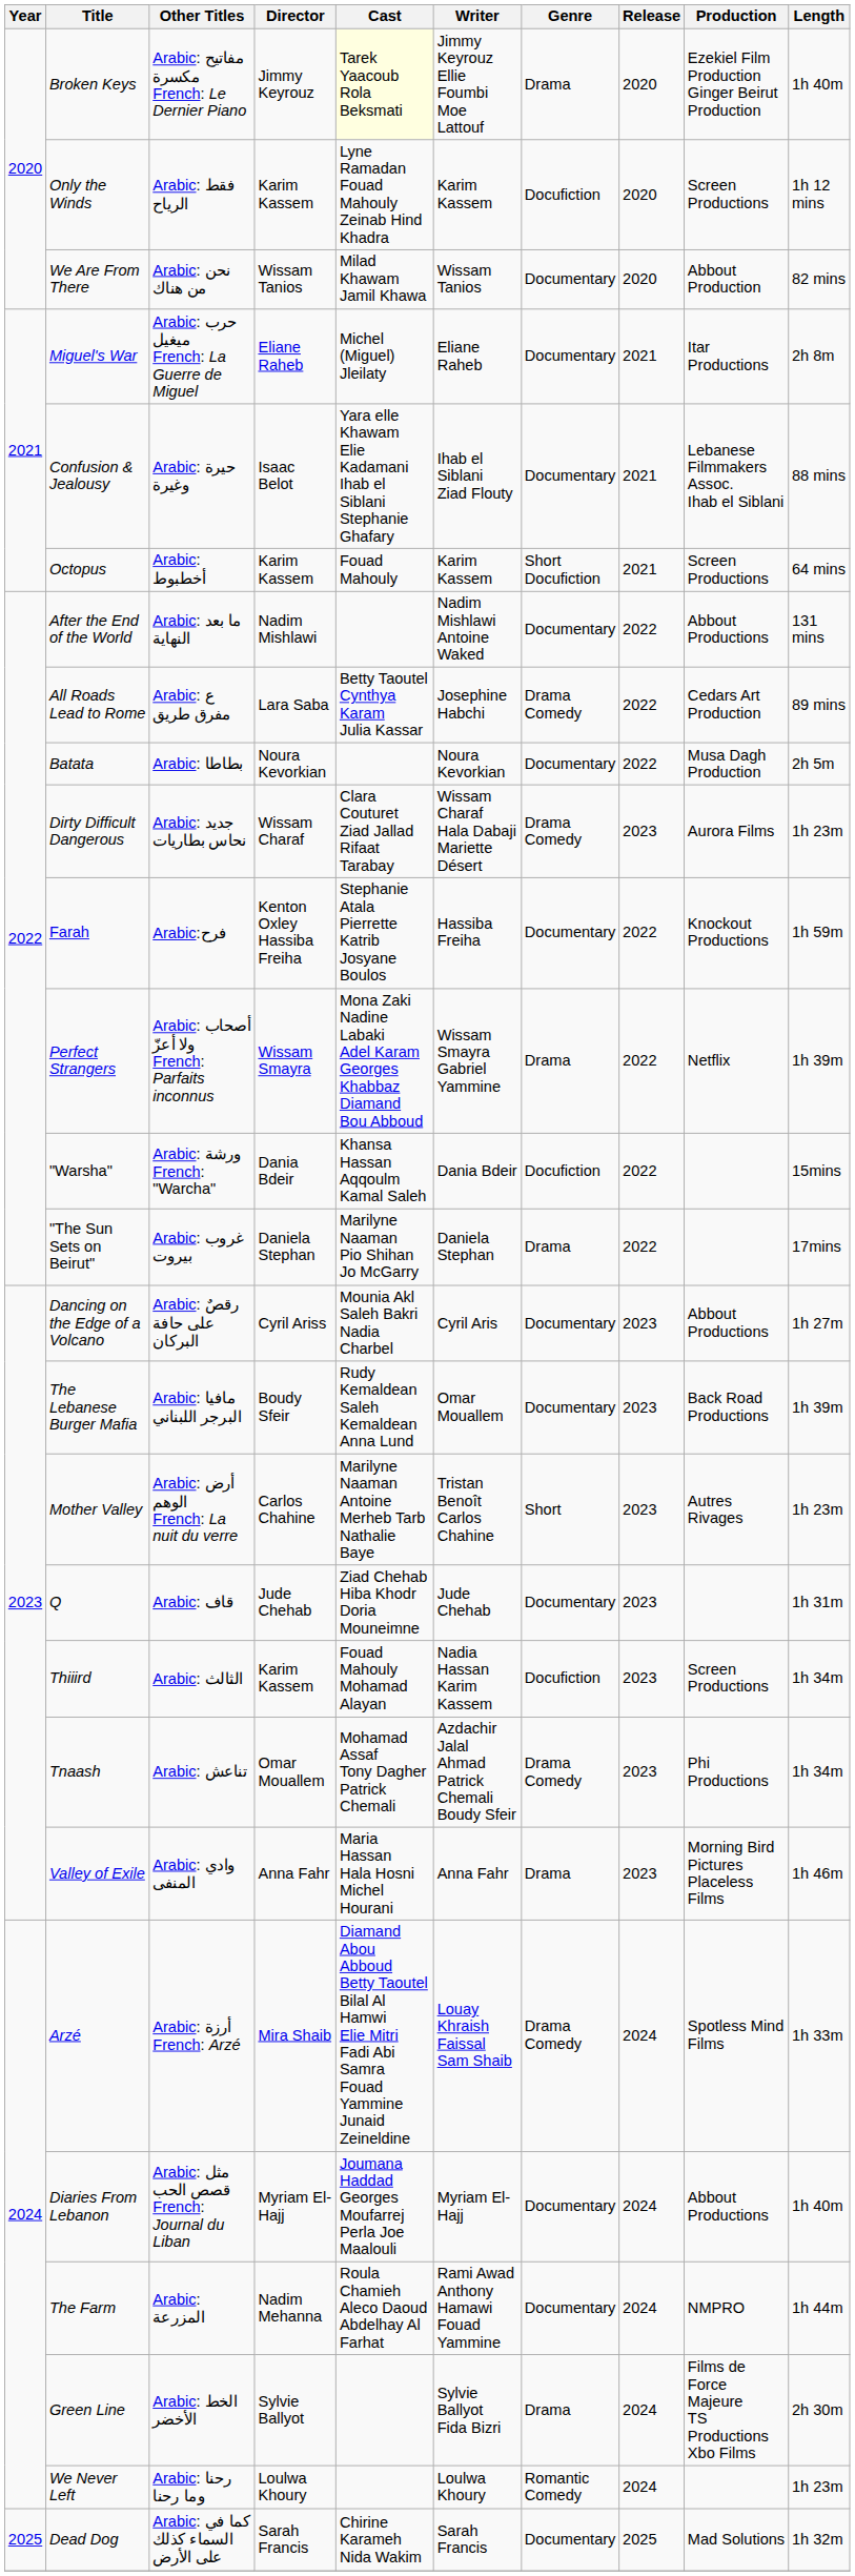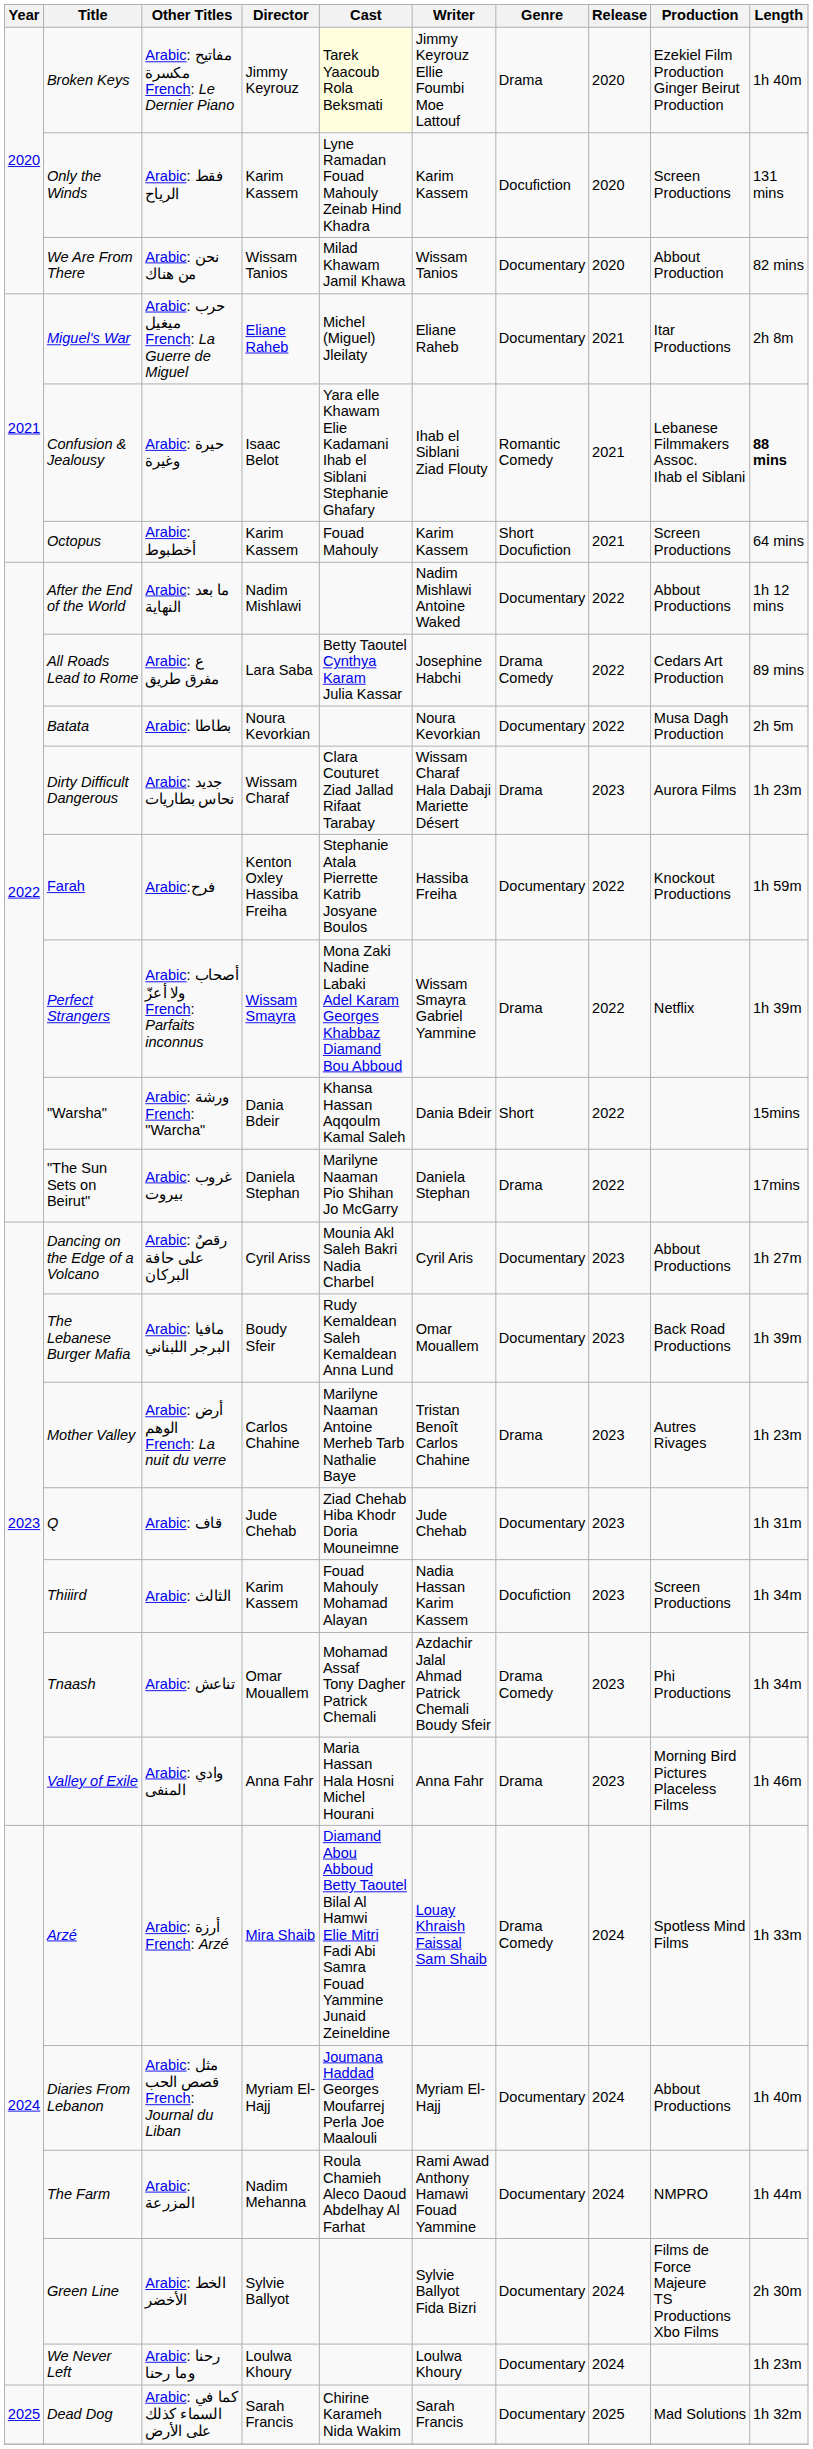 <table class="wikitable" width=100%>
 <tr>
 <th>Year</th>
 <th>Title</th>
 <th>Other Titles</th>
 <th>Director</th>
 <th>Cast</th>
 <th>Writer</th>
 <th>Genre</th>
 <th>Release</th>
 <th>Production</th>
 <th>Length</th>
 </tr>
 <tr>
 <td rowspan="3"><a href='#'>2020</a></td>
 <td><em>Broken Keys</em></td>
 <td><a href='#'>Arabic</a>: مفاتيح مكسرة <br> <a href='#'>French</a>: <em>Le Dernier Piano</em></td>
 <td>Jimmy Keyrouz</td>
 <td style="background: lightyellow;">Tarek Yaacoub <br> Rola Beksmati</td>
 <td>Jimmy Keyrouz <br> Ellie Foumbi <br> Moe Lattouf</td>
 <td>Drama</td>
 <td>2020</td>
 <td>Ezekiel Film Production <br> Ginger Beirut Production</td>
 <td>1h 40m</td>
 </tr>
 <tr>
 <td><em>Only the Winds</em></td>
 <td><a href='#'>Arabic</a>: فقط الرياح</td>
 <td>Karim Kassem</td>
 <td>Lyne Ramadan <br> Fouad Mahouly <br> Zeinab Hind Khadra</td>
 <td>Karim Kassem</td>
 <td>Docufiction</td>
 <td>2020</td>
 <td>Screen Productions</td>
-<td>1h 12 mins</td>
+<td>131 mins</td>
 </tr>
 <tr>
 <td><em>We Are From There</em></td>
 <td><a href='#'>Arabic</a>: نحن من هناك</td>
 <td>Wissam Tanios</td>
 <td>Milad Khawam <br> Jamil Khawa</td>
 <td>Wissam Tanios</td>
 <td>Documentary</td>
 <td>2020</td>
 <td>Abbout Production</td>
 <td>82 mins</td>
 </tr>
 <tr>
 <td rowspan="3"><a href='#'>2021</a></td>
 <td><em><a href='#'>Miguel's War</a></em></td>
 <td><a href='#'>Arabic</a>: حرب ميغيل <br> <a href='#'>French</a>: <em>La Guerre de Miguel</em></td>
 <td><a href='#'>Eliane Raheb</a></td>
 <td>Michel (Miguel) Jleilaty</td>
 <td>Eliane Raheb</td>
 <td>Documentary</td>
 <td>2021</td>
 <td>Itar Productions</td>
 <td>2h 8m</td>
 </tr>
 <tr>
 <td><em>Confusion & Jealousy</em></td>
 <td><a href='#'>Arabic</a>: حيرة وغيرة</td>
 <td>Isaac Belot</td>
 <td>Yara elle Khawam <br> Elie Kadamani <br> Ihab el Siblani <br> Stephanie Ghafary</td>
 <td>Ihab el Siblani <br> Ziad Flouty</td>
-<td>Documentary</td>
+<td>Romantic <br>Comedy</td>
 <td>2021</td>
 <td>Lebanese Filmmakers Assoc. <br> Ihab el Siblani</td>
-<td>88 mins</td>
+<td><strong>88 mins</strong></td>
 </tr>
 <tr>
 <td><em>Octopus</em></td>
 <td><a href='#'>Arabic</a>: أخطبوط</td>
 <td>Karim Kassem</td>
 <td>Fouad Mahouly</td>
 <td>Karim Kassem</td>
 <td>Short <br> Docufiction</td>
 <td>2021</td>
 <td>Screen Productions</td>
 <td>64 mins</td>
 </tr>
 <tr>
 <td rowspan=8><a href='#'>2022</a></td>
 <td><em>After the End of the World</em></td>
 <td><a href='#'>Arabic</a>: ما بعد النهاية</td>
 <td>Nadim Mishlawi</td>
 <td></td>
 <td>Nadim Mishlawi <br> Antoine Waked</td>
 <td>Documentary</td>
 <td>2022</td>
 <td>Abbout Productions</td>
-<td>131 mins</td>
+<td>1h 12 mins</td>
 </tr>
 <tr>
 <td><em>All Roads Lead to Rome</em></td>
 <td><a href='#'>Arabic</a>: ع مفرق طريق</td>
 <td>Lara Saba</td>
 <td>Betty Taoutel <br> <a href='#'>Cynthya Karam</a> <br> Julia Kassar</td>
 <td>Josephine Habchi</td>
 <td>Drama <br>Comedy</td>
 <td>2022</td>
 <td>Cedars Art Production</td>
 <td>89 mins</td>
 </tr>
 <tr>
 <td><em>Batata</em></td>
 <td><a href='#'>Arabic</a>: بطاطا</td>
 <td>Noura Kevorkian</td>
 <td></td>
 <td>Noura Kevorkian</td>
 <td>Documentary</td>
 <td>2022</td>
 <td>Musa Dagh Production</td>
 <td>2h 5m</td>
 </tr>
 <tr>
 <td><em>Dirty Difficult Dangerous</em></td>
 <td><a href='#'>Arabic</a>: جديد نحاس بطاريات</td>
 <td>Wissam Charaf</td>
 <td>Clara Couturet <br> Ziad Jallad <br> Rifaat Tarabay</td>
 <td>Wissam Charaf <br> Hala Dabaji <br>  Mariette Désert</td>
-<td>Drama <br>Comedy</td>
+<td>Drama</td>
 <td>2023</td>
 <td>Aurora Films</td>
 <td>1h 23m</td>
 </tr>
 <tr>
 <td><a href='#'>Farah</a></td>
 <td><a href='#'>Arabic</a>:فرح</td>
 <td>Kenton Oxley <br> Hassiba Freiha</td>
 <td>Stephanie Atala <br> Pierrette Katrib <br> Josyane Boulos</td>
 <td>Hassiba Freiha</td>
 <td>Documentary</td>
 <td>2022</td>
 <td>Knockout Productions</td>
 <td>1h 59m</td>
 </tr>
 <tr>
 <td><em><a href='#'>Perfect Strangers</a></em></td>
 <td><a href='#'>Arabic</a>: أصحاب ولا أعزّ  <br> <a href='#'>French</a>: <em>Parfaits inconnus</em></td>
 <td><a href='#'>Wissam Smayra</a></td>
 <td>Mona Zaki <br> Nadine Labaki <br> <a href='#'>Adel Karam</a> <br> <a href='#'>Georges Khabbaz</a> <br> <a href='#'>Diamand Bou Abboud</a></td>
 <td>Wissam Smayra <br> Gabriel Yammine</td>
 <td>Drama</td>
 <td>2022</td>
 <td>Netflix</td>
 <td>1h 39m</td>
 </tr>
 <tr>
 <td>"Warsha"</td>
 <td><a href='#'>Arabic</a>: ورشة <br> <a href='#'>French</a>: "Warcha"</td>
 <td>Dania Bdeir</td>
 <td>Khansa <br> Hassan Aqqoulm <br>  Kamal Saleh</td>
 <td>Dania Bdeir</td>
-<td>Docufiction</td>
+<td>Short</td>
 <td>2022</td>
 <td></td>
 <td>15mins</td>
 </tr>
 <tr>
 <td>"The Sun Sets on Beirut"</td>
 <td><a href='#'>Arabic</a>: غروب بيروت</td>
 <td>Daniela Stephan</td>
 <td>Marilyne Naaman <br> Pio Shihan <br> Jo McGarry</td>
 <td>Daniela Stephan</td>
 <td>Drama</td>
 <td>2022</td>
 <td></td>
 <td>17mins</td>
 </tr>
 <tr>
 <td rowspan="7"><a href='#'>2023</a></td>
 <td><em>Dancing on the Edge of a Volcano</em></td>
 <td><a href='#'>Arabic</a>: رقصٌ على حافة البركان</td>
 <td>Cyril Ariss</td>
 <td>Mounia Akl <br> Saleh Bakri <br> Nadia Charbel</td>
 <td>Cyril Aris</td>
 <td>Documentary</td>
 <td>2023</td>
 <td>Abbout Productions</td>
 <td>1h 27m</td>
 </tr>
 <tr>
 <td><em>The Lebanese Burger Mafia</em></td>
 <td><a href='#'>Arabic</a>: مافيا البرجر اللبناني</td>
 <td>Boudy Sfeir</td>
 <td>Rudy Kemaldean <br> Saleh Kemaldean <br> Anna Lund</td>
 <td>Omar Mouallem</td>
 <td>Documentary</td>
 <td>2023</td>
 <td>Back Road Productions</td>
 <td>1h 39m</td>
 </tr>
 <tr>
 <td><em>Mother Valley</em></td>
 <td><a href='#'>Arabic</a>: أرض الوهم<br> <a href='#'>French</a>: <em>La nuit du verre</em></td>
 <td>Carlos Chahine</td>
 <td>Marilyne Naaman <br> Antoine Merheb Tarb <br> Nathalie Baye</td>
 <td>Tristan Benoît <br> Carlos Chahine</td>
-<td>Short</td>
+<td>Drama</td>
 <td>2023</td>
 <td>Autres Rivages</td>
 <td>1h 23m</td>
 </tr>
 <tr>
 <td><em>Q</em></td>
 <td><a href='#'>Arabic</a>: قاف</td>
 <td>Jude Chehab</td>
 <td>Ziad Chehab <br> Hiba Khodr <br> Doria Mouneimne</td>
 <td>Jude Chehab</td>
 <td>Documentary</td>
 <td>2023</td>
 <td></td>
 <td>1h 31m</td>
 </tr>
 <tr>
 <td><em>Thiiird</em></td>
 <td><a href='#'>Arabic</a>: الثالث</td>
 <td>Karim Kassem</td>
 <td>Fouad Mahouly <br> Mohamad Alayan</td>
 <td>Nadia Hassan <br> Karim Kassem</td>
 <td>Docufiction</td>
 <td>2023</td>
 <td>Screen Productions</td>
 <td>1h 34m</td>
 </tr>
 <tr>
 <td><em>Tnaash</em></td>
 <td><a href='#'>Arabic</a>: تناعش</td>
 <td>Omar Mouallem</td>
 <td>Mohamad Assaf <br> Tony Dagher <br> Patrick Chemali</td>
 <td>Azdachir Jalal Ahmad <br> Patrick Chemali <br> Boudy Sfeir</td>
 <td>Drama <br>Comedy</td>
 <td>2023</td>
 <td>Phi Productions</td>
 <td>1h 34m</td>
 </tr>
 <tr>
 <td><em><a href='#'>Valley of Exile</a></em></td>
 <td><a href='#'>Arabic</a>: وادي المنفى</td>
 <td>Anna Fahr</td>
 <td>Maria Hassan <br> Hala Hosni <br> Michel Hourani</td>
 <td>Anna Fahr</td>
 <td>Drama</td>
 <td>2023</td>
 <td>Morning Bird Pictures <br> Placeless Films</td>
 <td>1h 46m</td>
 </tr>
 <tr>
 <td rowspan=5><a href='#'>2024</a></td>
 <td><em><a href='#'>Arzé</a></em></td>
 <td><a href='#'>Arabic</a>: أرزة<br> <a href='#'>French</a>: <em>Arzé</em></td>
 <td><a href='#'>Mira Shaib</a></td>
 <td><a href='#'>Diamand Abou Abboud</a> <br> <a href='#'>Betty Taoutel</a> <br> Bilal Al Hamwi <br> <a href='#'>Elie Mitri</a> <br> Fadi Abi Samra <br> Fouad Yammine <br> Junaid Zeineldine</td>
 <td><a href='#'>Louay Khraish</a> <br> <a href='#'>Faissal Sam Shaib</a></td>
 <td>Drama <br>Comedy</td>
 <td>2024</td>
 <td>Spotless Mind Films</td>
 <td>1h 33m</td>
 </tr>
 <tr>
 <td><em>Diaries From Lebanon</em></td>
 <td><a href='#'>Arabic</a>: مثل قصص الحب <br> <a href='#'>French</a>: <em>Journal du Liban</em></td>
 <td>Myriam El-Hajj</td>
 <td><a href='#'>Joumana Haddad</a> <br> Georges Moufarrej <br> Perla Joe Maalouli</td>
 <td>Myriam El-Hajj</td>
 <td>Documentary</td>
 <td>2024</td>
 <td>Abbout Productions</td>
 <td>1h 40m</td>
 </tr>
 <tr>
 <td><em>The Farm</em></td>
 <td><a href='#'>Arabic</a>: المزرعة</td>
 <td>Nadim Mehanna</td>
 <td>Roula Chamieh <br> Aleco Daoud <br> Abdelhay Al Farhat</td>
 <td>Rami Awad <br> Anthony Hamawi <br> Fouad Yammine</td>
 <td>Documentary</td>
 <td>2024</td>
 <td>NMPRO</td>
 <td>1h 44m</td>
 </tr>
 <tr>
 <td><em>Green Line</em></td>
 <td><a href='#'>Arabic</a>: الخط الأخضر</td>
 <td>Sylvie Ballyot</td>
 <td></td>
 <td>Sylvie Ballyot <br> Fida Bizri</td>
-<td>Drama</td>
+<td>Documentary</td>
 <td>2024</td>
 <td>Films de Force Majeure <br> TS Productions <br> Xbo Films</td>
 <td>2h 30m</td>
 </tr>
 <tr>
 <td><em>We Never Left</em></td>
 <td><a href='#'>Arabic</a>: رحنا وما رحنا</td>
 <td>Loulwa Khoury</td>
 <td></td>
 <td>Loulwa Khoury</td>
-<td>Romantic <br>Comedy</td>
+<td>Documentary</td>
 <td>2024</td>
 <td></td>
 <td>1h 23m</td>
 </tr>
 <tr>
 <td rowspan=1><a href='#'>2025</a></td>
 <td><em>Dead Dog</em></td>
 <td><a href='#'>Arabic</a>: كما في السماء كذلك على الأرض</td>
 <td>Sarah Francis</td>
 <td>Chirine Karameh <br> Nida Wakim</td>
 <td>Sarah Francis</td>
 <td>Documentary</td>
 <td>2025</td>
 <td>Mad Solutions</td>
 <td>1h 32m</td>
 </tr>
 <tr>
 </tr>
 </table>
